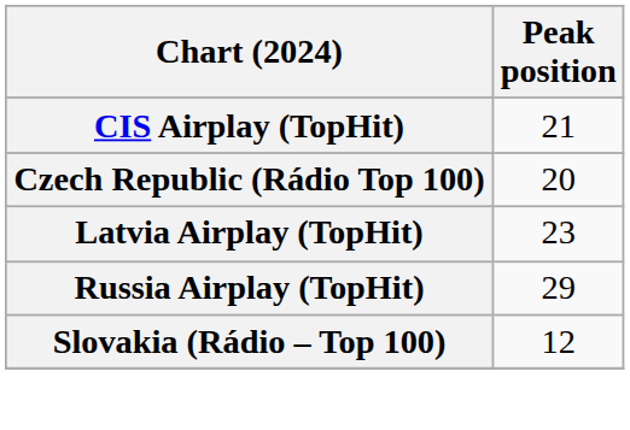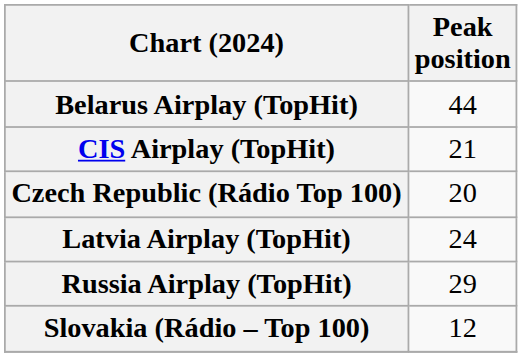 <table class="wikitable plainrowheaders sortable" style="text-align:center">
 <tr>
 <th scope="col">Chart (2024)</th>
 <th scope="col">Peak<br>position</th>
+</tr>
+<tr>
+<th scope="row">Belarus Airplay (TopHit)</th>
+<td>44</td>
 </tr>
 <tr>
 <th scope="row"><a href='#'>CIS</a> Airplay (TopHit)</th>
 <td>21</td>
 </tr>
 <tr>
 <th scope="row">Czech Republic (Rádio Top 100)</th>
 <td>20</td>
 </tr>
 <tr>
 <th scope="row">Latvia Airplay (TopHit)</th>
-<td>23</td>
+<td>24</td>
 </tr>
 <tr>
 <th scope="row">Russia Airplay (TopHit)</th>
 <td>29</td>
 </tr>
 <tr>
 <th scope="row">Slovakia (Rádio – Top 100)</th>
 <td>12</td>
 </tr>
 <tr>
 </tr>
 </table>
